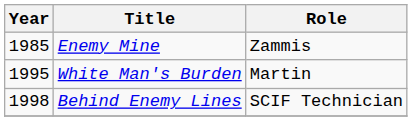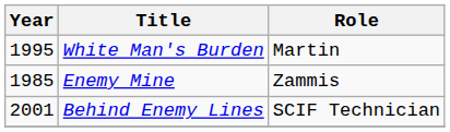 <table class="wikitable sortable">
 <tr>
 <th>Year</th>
 <th>Title</th>
 <th>Role</th>
 </tr>
 <tr>
+<td>1995</td>
+<td><em><a href='#'>White Man's Burden</a></em></td>
+<td>Martin</td>
+</tr>
+<tr>
 <td>1985</td>
 <td><em><a href='#'>Enemy Mine</a></em></td>
 <td>Zammis</td>
 </tr>
 <tr>
-<td>1995</td>
-<td><em><a href='#'>White Man's Burden</a></em></td>
-<td>Martin</td>
-</tr>
-<tr>
-<td>1998</td>
+<td>2001</td>
 <td><em><a href='#'>Behind Enemy Lines</a></em></td>
 <td>SCIF Technician</td>
 </tr>
 <tr>
 </tr>
 </table>
